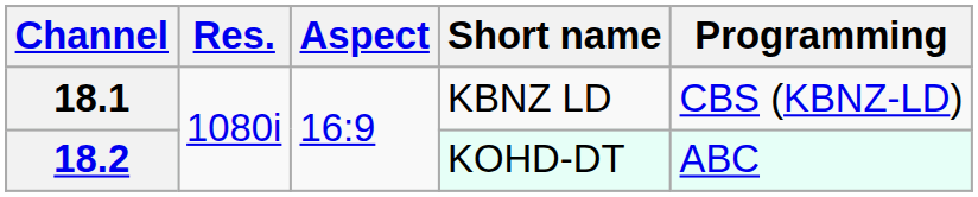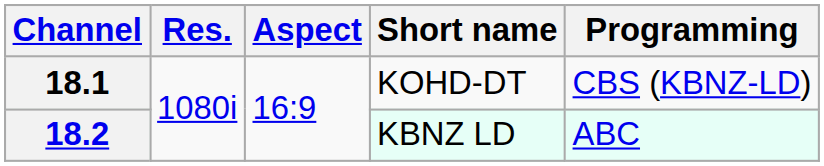 <table class="wikitable">
 <tr>
 <th><a href='#'>Channel</a></th>
 <th><a href='#'>Res.</a></th>
 <th><a href='#'>Aspect</a></th>
 <th>Short name</th>
 <th>Programming</th>
 </tr>
 <tr>
 <th scope = "row">18.1</th>
 <td rowspan=2><a href='#'>1080i</a></td>
 <td rowspan=2><a href='#'>16:9</a></td>
-<td>KBNZ LD</td>
+<td>KOHD-DT</td>
 <td><a href='#'>CBS</a> (<a href='#'>KBNZ-LD</a>)</td>
 </tr>
 <tr style="background-color: #E6FFF7;">
 <th scope = "row"><a href='#'>18.2</a></th>
-<td>KOHD-DT</td>
+<td>KBNZ LD</td>
 <td><a href='#'>ABC</a></td>
 </tr>
 </table>
